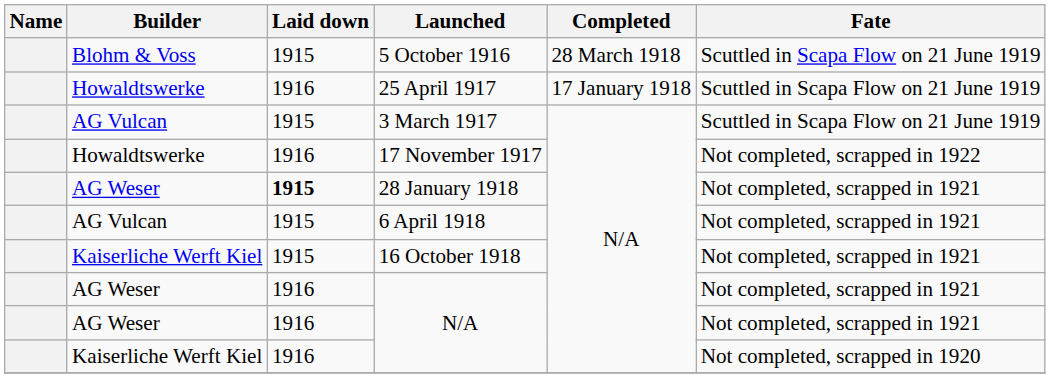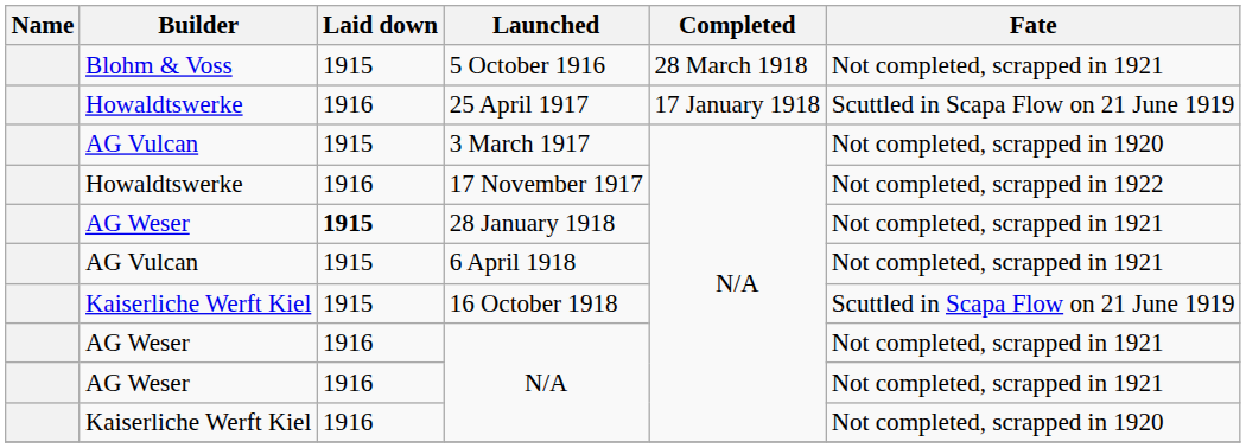 <table class="wikitable plainrowheaders">
 <tr>
 <th scope="col">Name</th>
 <th scope="col">Builder</th>
 <th scope="col">Laid down</th>
 <th scope="col">Launched</th>
 <th scope="col">Completed</th>
 <th scope="col">Fate</th>
 </tr>
 <tr>
 <th scope="row"></th>
 <td><a href='#'>Blohm & Voss</a></td>
 <td>1915</td>
 <td>5 October 1916</td>
 <td>28 March 1918</td>
-<td>Scuttled in <a href='#'>Scapa Flow</a> on 21 June 1919</td>
+<td>Not completed, scrapped in 1921</td>
 </tr>
 <tr>
 <th scope="row"></th>
 <td><a href='#'>Howaldtswerke</a></td>
 <td>1916</td>
 <td>25 April 1917</td>
 <td>17 January 1918</td>
 <td>Scuttled in Scapa Flow on 21 June 1919</td>
 </tr>
 <tr>
 <th scope="row"></th>
 <td><a href='#'>AG Vulcan</a></td>
 <td>1915</td>
 <td>3 March 1917</td>
 <td rowspan=8 align=center>N/A</td>
-<td>Scuttled in Scapa Flow on 21 June 1919</td>
+<td>Not completed, scrapped in 1920</td>
 </tr>
 <tr>
 <th scope="row"></th>
 <td>Howaldtswerke</td>
 <td>1916</td>
 <td>17 November 1917</td>
 <td>Not completed, scrapped in 1922</td>
 </tr>
 <tr>
 <th scope="row"></th>
 <td><a href='#'>AG Weser</a></td>
 <td><strong>1915</strong></td>
 <td>28 January 1918</td>
 <td>Not completed, scrapped in 1921</td>
 </tr>
 <tr>
 <th scope="row"></th>
 <td>AG Vulcan</td>
 <td>1915</td>
 <td>6 April 1918</td>
 <td>Not completed, scrapped in 1921</td>
 </tr>
 <tr>
 <th scope="row"></th>
 <td><a href='#'>Kaiserliche Werft Kiel</a></td>
 <td>1915</td>
 <td>16 October 1918</td>
-<td>Not completed, scrapped in 1921</td>
+<td>Scuttled in <a href='#'>Scapa Flow</a> on 21 June 1919</td>
 </tr>
 <tr>
 <th scope="row"></th>
 <td>AG Weser</td>
 <td>1916</td>
 <td rowspan=3 align=center>N/A</td>
 <td>Not completed, scrapped in 1921</td>
 </tr>
 <tr>
 <th scope="row"></th>
 <td>AG Weser</td>
 <td>1916</td>
 <td>Not completed, scrapped in 1921</td>
 </tr>
 <tr>
 <th scope="row"></th>
 <td>Kaiserliche Werft Kiel</td>
 <td>1916</td>
 <td>Not completed, scrapped in 1920</td>
 </tr>
 <tr>
 </tr>
 </table>
